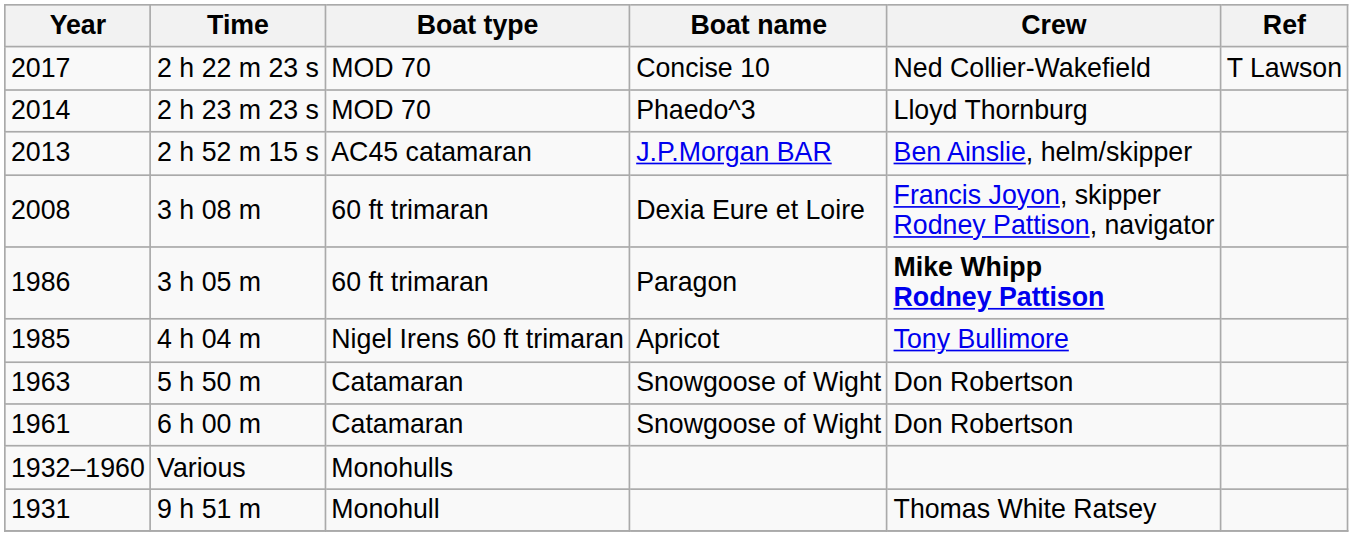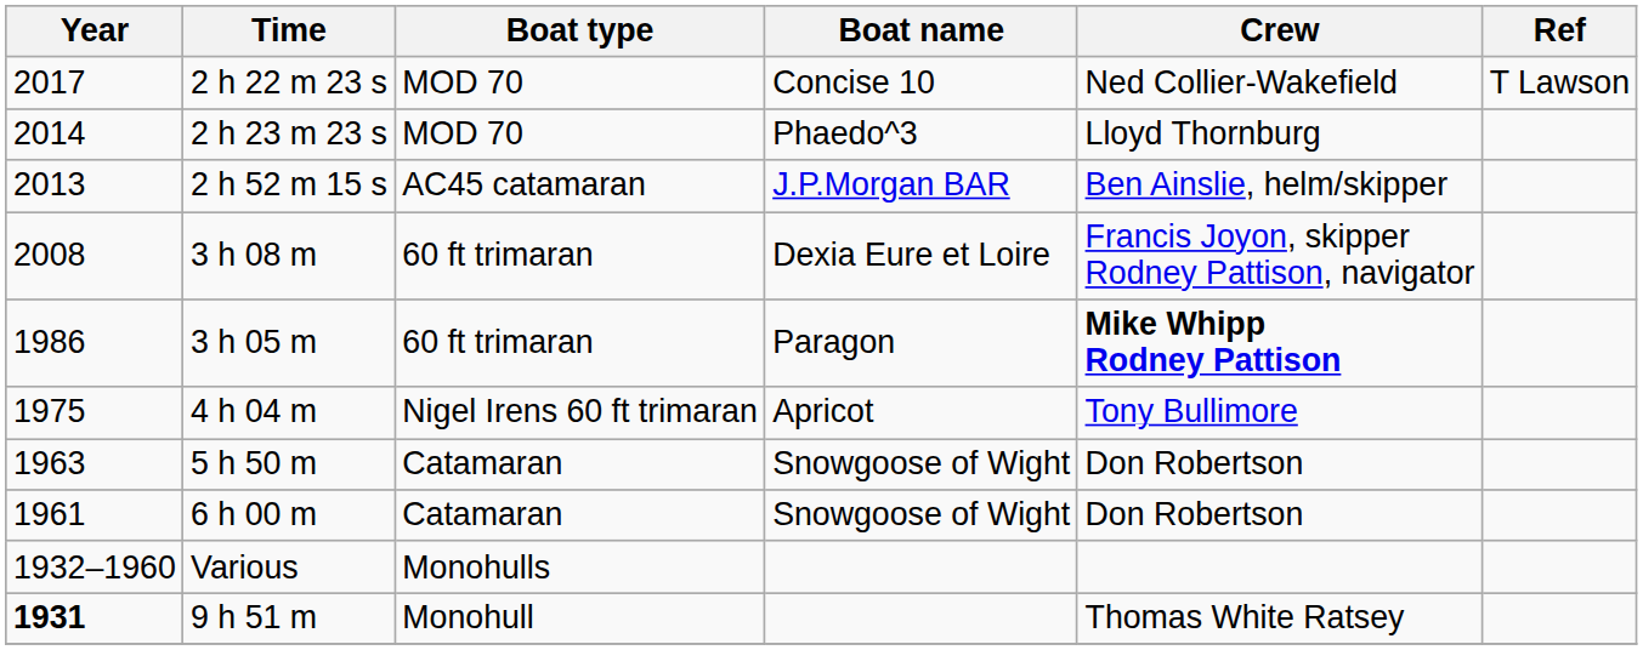 <table class="wikitable">
 <tr>
 <th>Year</th>
 <th>Time</th>
 <th>Boat type</th>
 <th>Boat name</th>
 <th>Crew</th>
 <th>Ref</th>
 </tr>
 <tr>
 <td>2017</td>
 <td>2 h 22 m 23 s</td>
 <td>MOD 70</td>
 <td>Concise 10</td>
 <td>Ned Collier-Wakefield</td>
 <td>T Lawson</td>
 </tr>
 <tr>
 <td>2014</td>
 <td>2 h 23 m 23 s</td>
 <td>MOD 70</td>
 <td>Phaedo^3</td>
 <td>Lloyd Thornburg</td>
 <td></td>
 </tr>
 <tr>
 <td>2013</td>
 <td>2 h 52 m 15 s</td>
 <td>AC45 catamaran</td>
 <td><a href='#'>J.P.Morgan BAR</a></td>
 <td><a href='#'>Ben Ainslie</a>, helm/skipper</td>
 <td></td>
 </tr>
 <tr>
 <td>2008</td>
 <td>3 h 08 m</td>
 <td>60 ft trimaran</td>
 <td>Dexia Eure et Loire</td>
 <td><a href='#'>Francis Joyon</a>, skipper <br> <a href='#'>Rodney Pattison</a>, navigator</td>
 <td></td>
 </tr>
 <tr>
 <td>1986</td>
 <td>3 h 05 m</td>
 <td>60 ft trimaran</td>
 <td>Paragon</td>
 <td><strong>Mike Whipp <br> <a href='#'>Rodney Pattison</a></strong></td>
 <td></td>
 </tr>
 <tr>
-<td>1985</td>
+<td>1975</td>
 <td>4 h 04 m</td>
 <td>Nigel Irens 60 ft trimaran</td>
 <td>Apricot</td>
 <td><a href='#'>Tony Bullimore</a></td>
 <td></td>
 </tr>
 <tr>
 <td>1963</td>
 <td>5 h 50 m</td>
 <td>Catamaran</td>
 <td>Snowgoose of Wight</td>
 <td>Don Robertson</td>
 <td></td>
 </tr>
 <tr>
 <td>1961</td>
 <td>6 h 00 m</td>
 <td>Catamaran</td>
 <td>Snowgoose of Wight</td>
 <td>Don Robertson</td>
 <td></td>
 </tr>
 <tr>
 <td>1932–1960</td>
 <td>Various</td>
 <td>Monohulls</td>
 <td></td>
 <td></td>
 <td></td>
 </tr>
 <tr>
-<td>1931</td>
+<td><strong>1931</strong></td>
 <td>9 h 51 m</td>
 <td>Monohull</td>
 <td></td>
 <td>Thomas White Ratsey</td>
 <td></td>
 </tr>
 <tr>
 </tr>
 </table>
